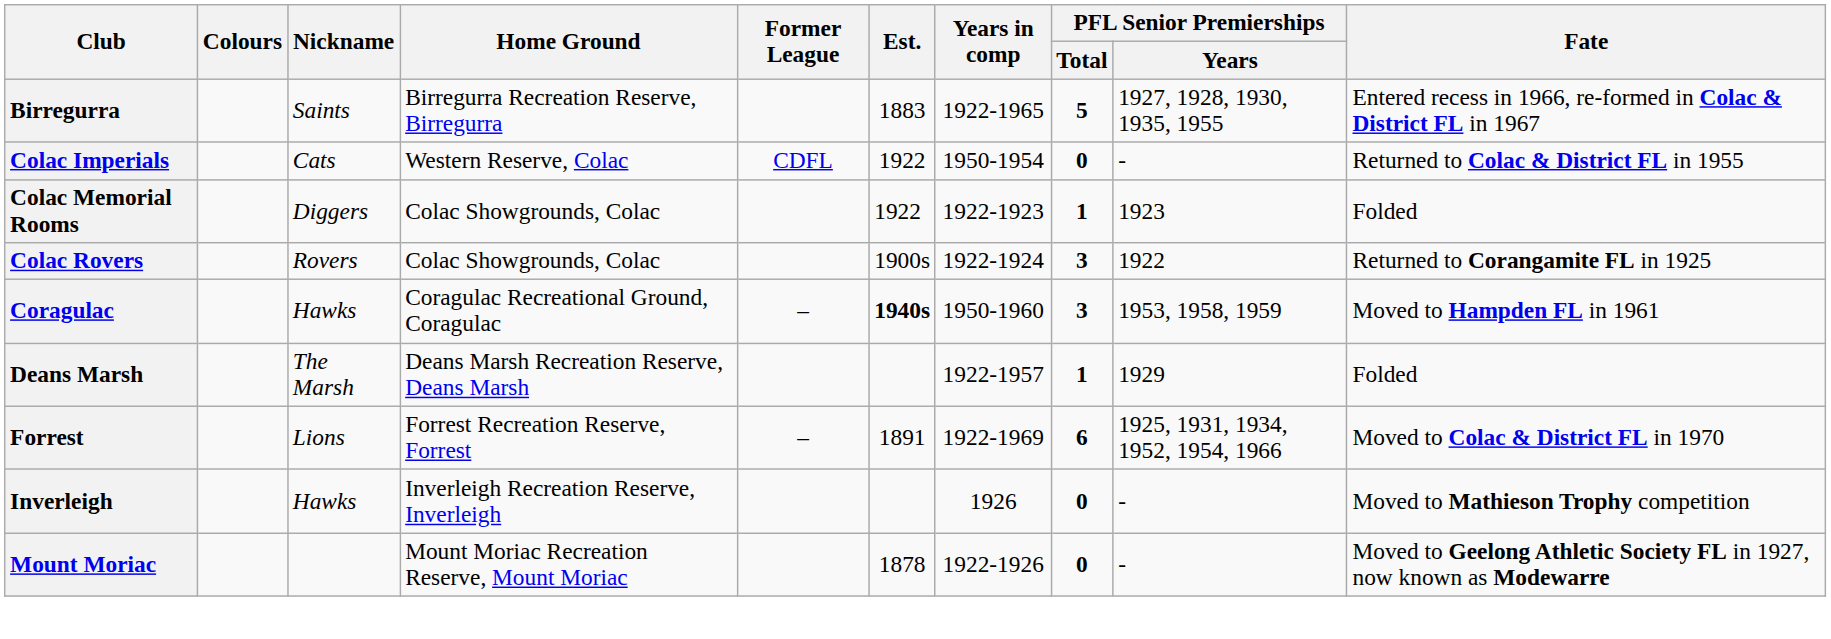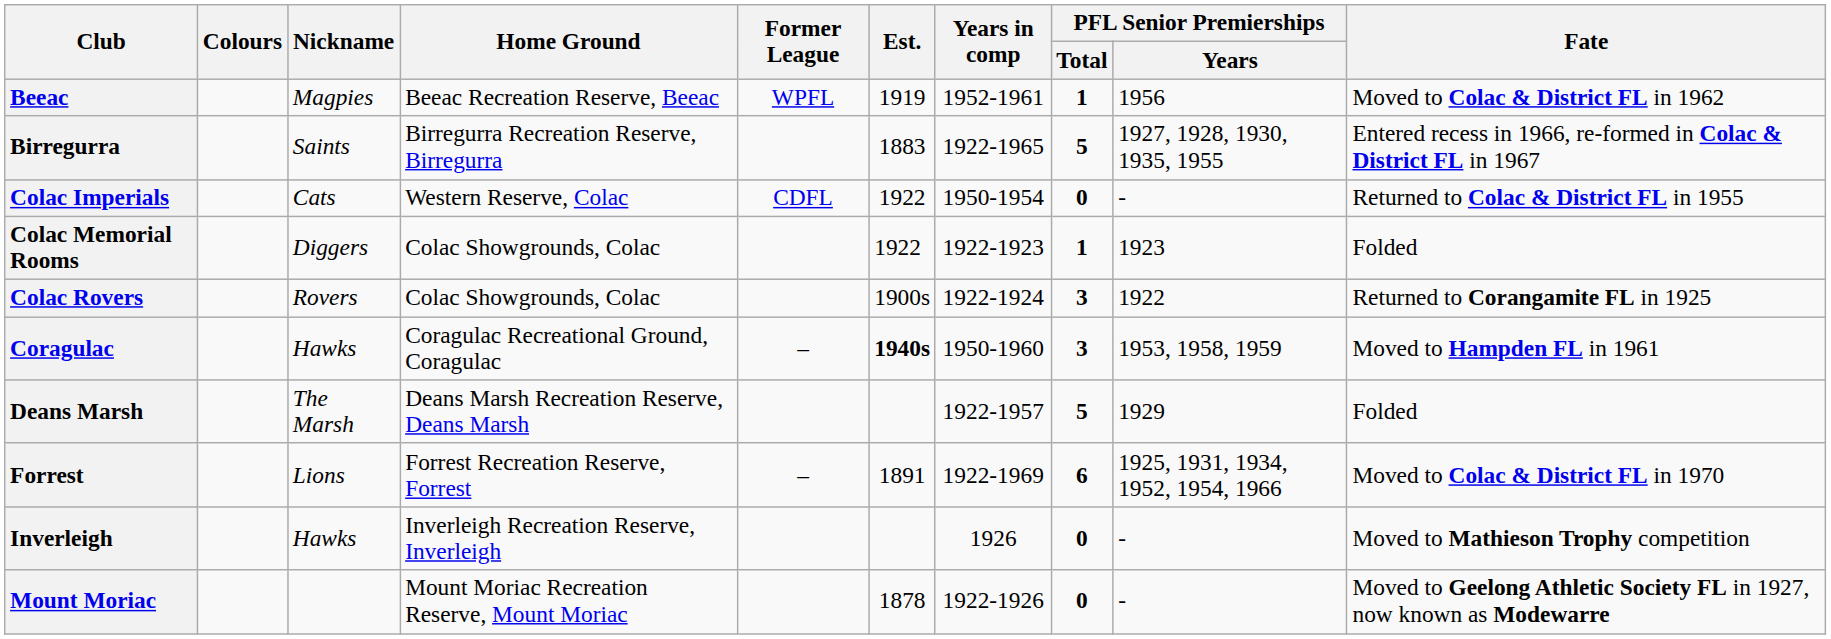 <table class="wikitable sortable">
 <tr>
 <th rowspan="2">Club</th>
 <th rowspan="2">Colours</th>
 <th rowspan="2">Nickname</th>
 <th rowspan="2">Home Ground</th>
 <th rowspan="2">Former League</th>
 <th rowspan="2">Est.</th>
 <th rowspan="2">Years in comp</th>
 <th colspan="2">PFL Senior Premierships</th>
 <th rowspan="2">Fate</th>
 </tr>
 <tr>
 <th>Total</th>
 <th>Years</th>
+</tr>
+<tr>
+<th style="text-align:left"><a href='#'>Beeac</a></th>
+<td></td>
+<td><em>Magpies</em></td>
+<td>Beeac Recreation Reserve, <a href='#'>Beeac</a></td>
+<td align="center"><a href='#'>WPFL</a></td>
+<td align="center">1919</td>
+<td align="center">1952-1961</td>
+<td align="center"><strong>1</strong></td>
+<td>1956</td>
+<td>Moved to <a href='#'><strong>Colac & District FL</strong></a> in 1962</td>
 </tr>
 <tr>
 <th style="text-align:left">Birregurra</th>
 <td></td>
 <td><em>Saints</em></td>
 <td>Birregurra Recreation Reserve, <a href='#'>Birregurra</a></td>
 <td align="center"></td>
 <td align="center">1883</td>
 <td align="center">1922-1965</td>
 <td align="center"><strong>5</strong></td>
 <td>1927, 1928, 1930, 1935, 1955</td>
 <td>Entered recess in 1966, re-formed in <a href='#'><strong>Colac & District FL</strong></a> in 1967</td>
 </tr>
 <tr>
 <th style="text-align:left"><a href='#'>Colac Imperials</a></th>
 <td></td>
 <td><em>Cats</em></td>
 <td>Western Reserve, <a href='#'>Colac</a></td>
 <td align="center"><a href='#'>CDFL</a></td>
 <td align="center">1922</td>
 <td align="center">1950-1954</td>
 <td align="center"><strong>0</strong></td>
 <td>-</td>
 <td>Returned to <a href='#'><strong>Colac & District FL</strong></a> in 1955</td>
 </tr>
 <tr>
 <th style="text-align:left">Colac Memorial Rooms</th>
 <td></td>
 <td><em>Diggers</em></td>
 <td>Colac Showgrounds, Colac</td>
 <td></td>
 <td>1922</td>
 <td align="center">1922-1923</td>
 <td align="center"><strong>1</strong></td>
 <td>1923</td>
 <td>Folded</td>
 </tr>
 <tr>
 <th style="text-align:left"><a href='#'>Colac Rovers</a></th>
 <td></td>
 <td><em>Rovers</em></td>
 <td>Colac Showgrounds, Colac</td>
 <td align="center"></td>
 <td align="center">1900s</td>
 <td align="center">1922-1924</td>
 <td align="center"><strong>3</strong></td>
 <td>1922</td>
 <td>Returned to <strong>Corangamite FL</strong> in 1925</td>
 </tr>
 <tr>
 <th style="text-align:left"><a href='#'>Coragulac</a></th>
 <td></td>
 <td><em>Hawks</em></td>
 <td>Coragulac Recreational Ground, Coragulac</td>
 <td align="center">–</td>
 <td align="center"><strong>1940s</strong></td>
 <td align="center">1950-1960</td>
 <td align="center"><strong>3</strong></td>
 <td>1953, 1958, 1959</td>
 <td>Moved to <a href='#'><strong>Hampden FL</strong></a> in 1961</td>
 </tr>
 <tr>
 <th style="text-align:left">Deans Marsh</th>
 <td></td>
 <td><em>The Marsh</em></td>
 <td>Deans Marsh Recreation Reserve, <a href='#'>Deans Marsh</a></td>
 <td align="center"></td>
 <td></td>
 <td align="center">1922-1957</td>
-<td align="center"><strong>1</strong></td>
+<td align="center"><strong>5</strong></td>
 <td>1929</td>
 <td>Folded</td>
 </tr>
 <tr>
 <th style="text-align:left">Forrest</th>
 <td></td>
 <td><em>Lions</em></td>
 <td>Forrest Recreation Reserve, <a href='#'>Forrest</a></td>
 <td align="center">–</td>
 <td align="center">1891</td>
 <td align="center">1922-1969</td>
 <td align="center"><strong>6</strong></td>
 <td>1925, 1931, 1934, 1952, 1954, 1966</td>
 <td>Moved to <a href='#'><strong>Colac & District FL</strong></a> in 1970</td>
 </tr>
 <tr>
 <th style="text-align:left">Inverleigh</th>
 <td></td>
 <td><em>Hawks</em></td>
 <td>Inverleigh Recreation Reserve, <a href='#'>Inverleigh</a></td>
 <td align="center"></td>
 <td></td>
 <td align="center">1926</td>
 <td align="center"><strong>0</strong></td>
 <td>-</td>
 <td>Moved to <strong>Mathieson Trophy</strong> competition</td>
 </tr>
 <tr>
 <th style="text-align:left"><a href='#'>Mount Moriac</a></th>
 <td></td>
 <td></td>
 <td>Mount Moriac Recreation Reserve, <a href='#'>Mount Moriac</a></td>
 <td align="center"></td>
 <td align="center">1878</td>
 <td align="center">1922-1926</td>
 <td align="center"><strong>0</strong></td>
 <td>-</td>
 <td>Moved to <strong>Geelong Athletic Society FL</strong> in 1927, now known as <strong>Modewarre</strong></td>
 </tr>
 </table>
